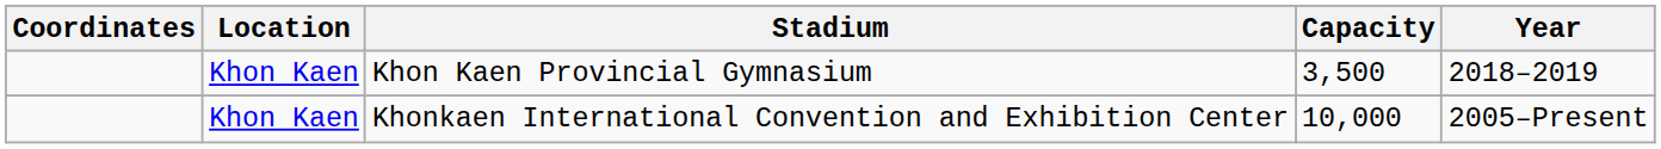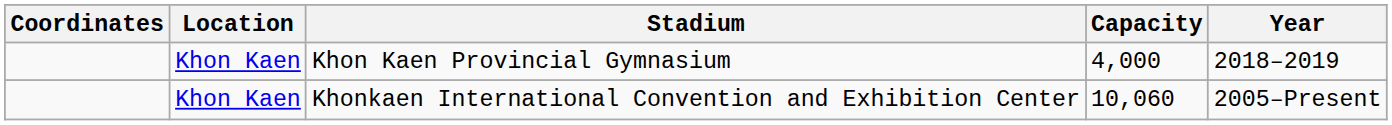 <table class="wikitable sortable">
 <tr>
 <th>Coordinates</th>
 <th>Location</th>
 <th>Stadium</th>
 <th>Capacity</th>
 <th>Year</th>
 </tr>
 <tr>
 <td></td>
 <td><a href='#'>Khon Kaen</a></td>
 <td>Khon Kaen Provincial Gymnasium</td>
-<td>3,500</td>
+<td>4,000</td>
 <td>2018–2019</td>
 </tr>
 <tr>
 <td></td>
 <td><a href='#'>Khon Kaen</a></td>
 <td>Khonkaen International Convention and Exhibition Center</td>
-<td>10,000</td>
+<td>10,060</td>
 <td>2005–Present</td>
 </tr>
 </table>
